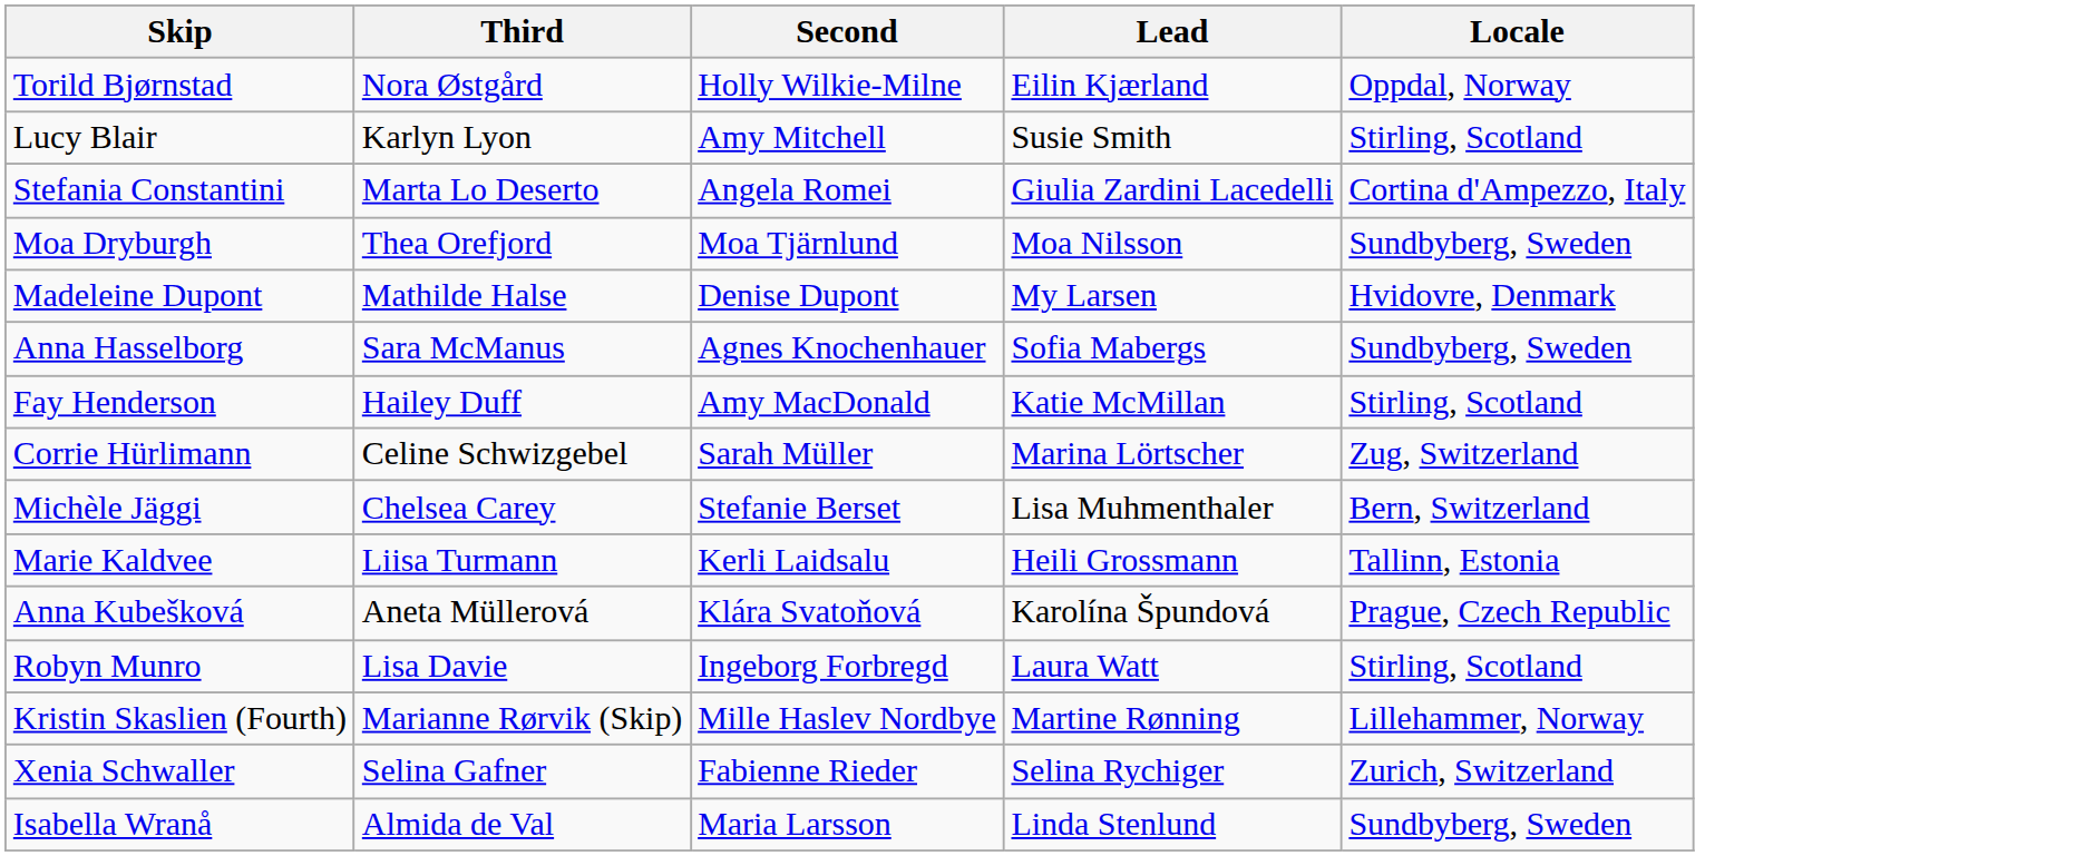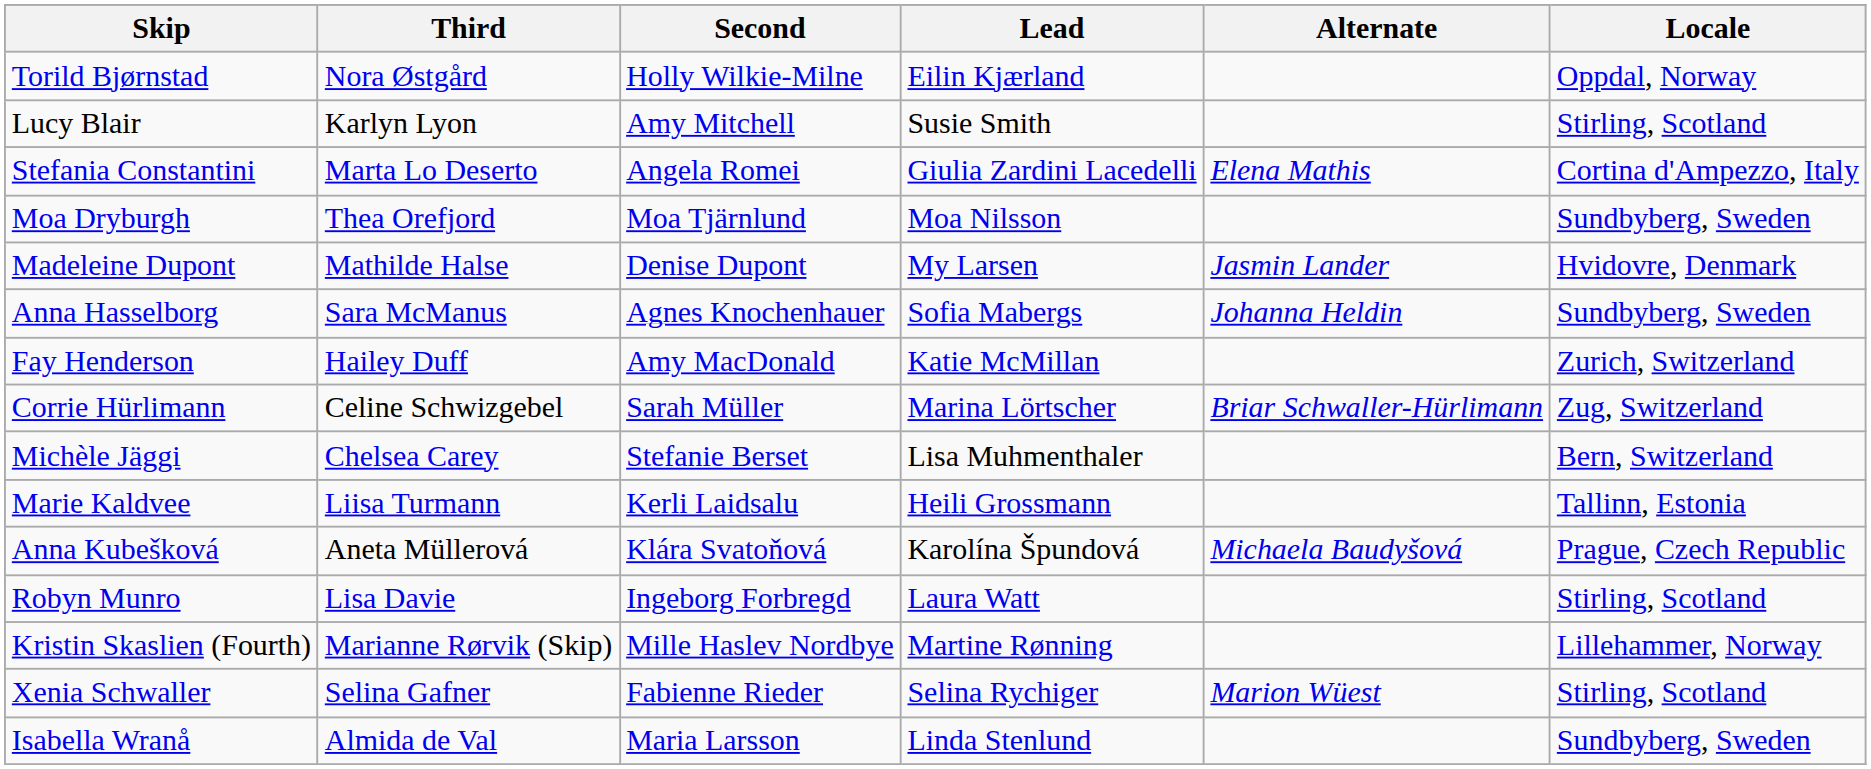 <table class=wikitable>
 <tr>
 <th scope="col">Skip</th>
 <th scope="col">Third</th>
 <th scope="col">Second</th>
 <th scope="col">Lead</th>
+<th scope="col">Alternate</th>
 <th scope="col">Locale</th>
 </tr>
 <tr>
 <td><a href='#'>Torild Bjørnstad</a></td>
 <td><a href='#'>Nora Østgård</a></td>
 <td><a href='#'>Holly Wilkie-Milne</a></td>
 <td><a href='#'>Eilin Kjærland</a></td>
+<td></td>
 <td> <a href='#'>Oppdal</a>, <a href='#'>Norway</a></td>
 </tr>
 <tr>
 <td>Lucy Blair</td>
 <td>Karlyn Lyon</td>
 <td><a href='#'>Amy Mitchell</a></td>
 <td>Susie Smith</td>
+<td></td>
 <td> <a href='#'>Stirling</a>, <a href='#'>Scotland</a></td>
 </tr>
 <tr>
 <td><a href='#'>Stefania Constantini</a></td>
 <td><a href='#'>Marta Lo Deserto</a></td>
 <td><a href='#'>Angela Romei</a></td>
 <td><a href='#'>Giulia Zardini Lacedelli</a></td>
+<td><em><a href='#'>Elena Mathis</a></em></td>
 <td> <a href='#'>Cortina d'Ampezzo</a>, <a href='#'>Italy</a></td>
 </tr>
 <tr>
 <td><a href='#'>Moa Dryburgh</a></td>
 <td><a href='#'>Thea Orefjord</a></td>
 <td><a href='#'>Moa Tjärnlund</a></td>
 <td><a href='#'>Moa Nilsson</a></td>
+<td></td>
 <td> <a href='#'>Sundbyberg</a>, <a href='#'>Sweden</a></td>
 </tr>
 <tr>
 <td><a href='#'>Madeleine Dupont</a></td>
 <td><a href='#'>Mathilde Halse</a></td>
 <td><a href='#'>Denise Dupont</a></td>
 <td><a href='#'>My Larsen</a></td>
+<td><em><a href='#'>Jasmin Lander</a></em></td>
 <td> <a href='#'>Hvidovre</a>, <a href='#'>Denmark</a></td>
 </tr>
 <tr>
 <td><a href='#'>Anna Hasselborg</a></td>
 <td><a href='#'>Sara McManus</a></td>
 <td><a href='#'>Agnes Knochenhauer</a></td>
 <td><a href='#'>Sofia Mabergs</a></td>
+<td><em><a href='#'>Johanna Heldin</a></em></td>
 <td> <a href='#'>Sundbyberg</a>, <a href='#'>Sweden</a></td>
 </tr>
 <tr>
 <td><a href='#'>Fay Henderson</a></td>
 <td><a href='#'>Hailey Duff</a></td>
 <td><a href='#'>Amy MacDonald</a></td>
 <td><a href='#'>Katie McMillan</a></td>
-<td> <a href='#'>Stirling</a>, <a href='#'>Scotland</a></td>
+<td></td>
+<td> <a href='#'>Zurich</a>, <a href='#'>Switzerland</a></td>
 </tr>
 <tr>
 <td><a href='#'>Corrie Hürlimann</a></td>
 <td>Celine Schwizgebel</td>
 <td><a href='#'>Sarah Müller</a></td>
 <td><a href='#'>Marina Lörtscher</a></td>
+<td><em><a href='#'>Briar Schwaller-Hürlimann</a></em></td>
 <td> <a href='#'>Zug</a>, <a href='#'>Switzerland</a></td>
 </tr>
 <tr>
 <td><a href='#'>Michèle Jäggi</a></td>
 <td><a href='#'>Chelsea Carey</a></td>
 <td><a href='#'>Stefanie Berset</a></td>
 <td>Lisa Muhmenthaler</td>
+<td></td>
 <td> <a href='#'>Bern</a>, <a href='#'>Switzerland</a></td>
 </tr>
 <tr>
 <td><a href='#'>Marie Kaldvee</a></td>
 <td><a href='#'>Liisa Turmann</a></td>
 <td><a href='#'>Kerli Laidsalu</a></td>
 <td><a href='#'>Heili Grossmann</a></td>
+<td></td>
 <td> <a href='#'>Tallinn</a>, <a href='#'>Estonia</a></td>
 </tr>
 <tr>
 <td><a href='#'>Anna Kubešková</a></td>
 <td>Aneta Müllerová</td>
 <td><a href='#'>Klára Svatoňová</a></td>
 <td>Karolína Špundová</td>
+<td><em><a href='#'>Michaela Baudyšová</a></em></td>
 <td> <a href='#'>Prague</a>, <a href='#'>Czech Republic</a></td>
 </tr>
 <tr>
 <td><a href='#'>Robyn Munro</a></td>
 <td><a href='#'>Lisa Davie</a></td>
 <td><a href='#'>Ingeborg Forbregd</a></td>
 <td><a href='#'>Laura Watt</a></td>
+<td></td>
 <td> <a href='#'>Stirling</a>, <a href='#'>Scotland</a></td>
 </tr>
 <tr>
 <td><a href='#'>Kristin Skaslien</a> (Fourth)</td>
 <td><a href='#'>Marianne Rørvik</a> (Skip)</td>
 <td><a href='#'>Mille Haslev Nordbye</a></td>
 <td><a href='#'>Martine Rønning</a></td>
+<td></td>
 <td> <a href='#'>Lillehammer</a>, <a href='#'>Norway</a></td>
 </tr>
 <tr>
 <td><a href='#'>Xenia Schwaller</a></td>
 <td><a href='#'>Selina Gafner</a></td>
 <td><a href='#'>Fabienne Rieder</a></td>
 <td><a href='#'>Selina Rychiger</a></td>
-<td> <a href='#'>Zurich</a>, <a href='#'>Switzerland</a></td>
+<td><em><a href='#'>Marion Wüest</a></em></td>
+<td> <a href='#'>Stirling</a>, <a href='#'>Scotland</a></td>
 </tr>
 <tr>
 <td><a href='#'>Isabella Wranå</a></td>
 <td><a href='#'>Almida de Val</a></td>
 <td><a href='#'>Maria Larsson</a></td>
 <td><a href='#'>Linda Stenlund</a></td>
+<td></td>
 <td> <a href='#'>Sundbyberg</a>, <a href='#'>Sweden</a></td>
 </tr>
 </table>
